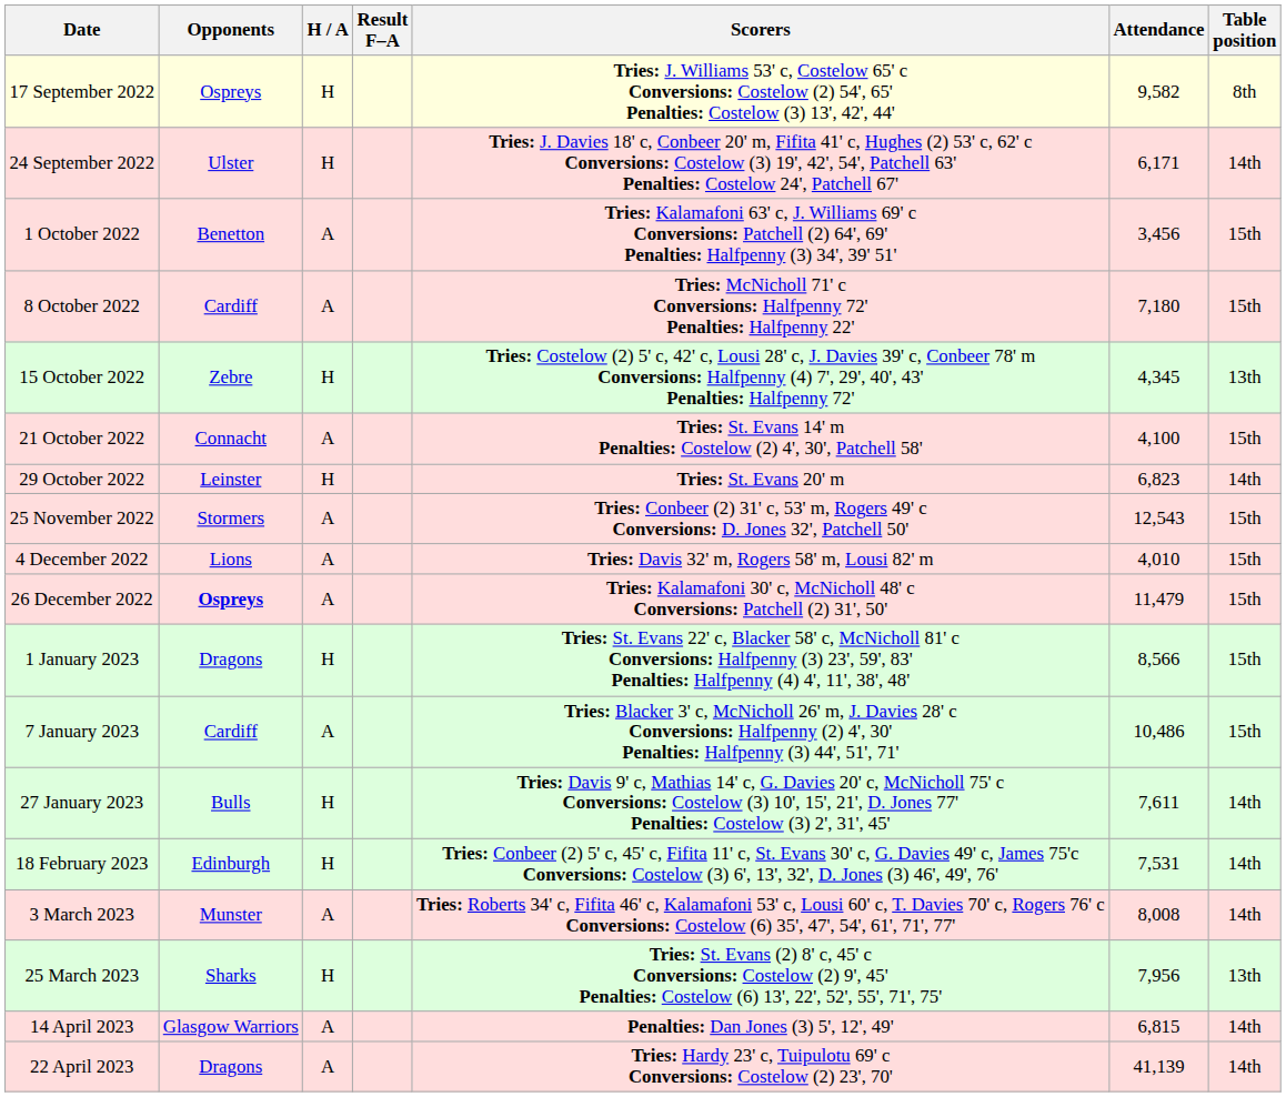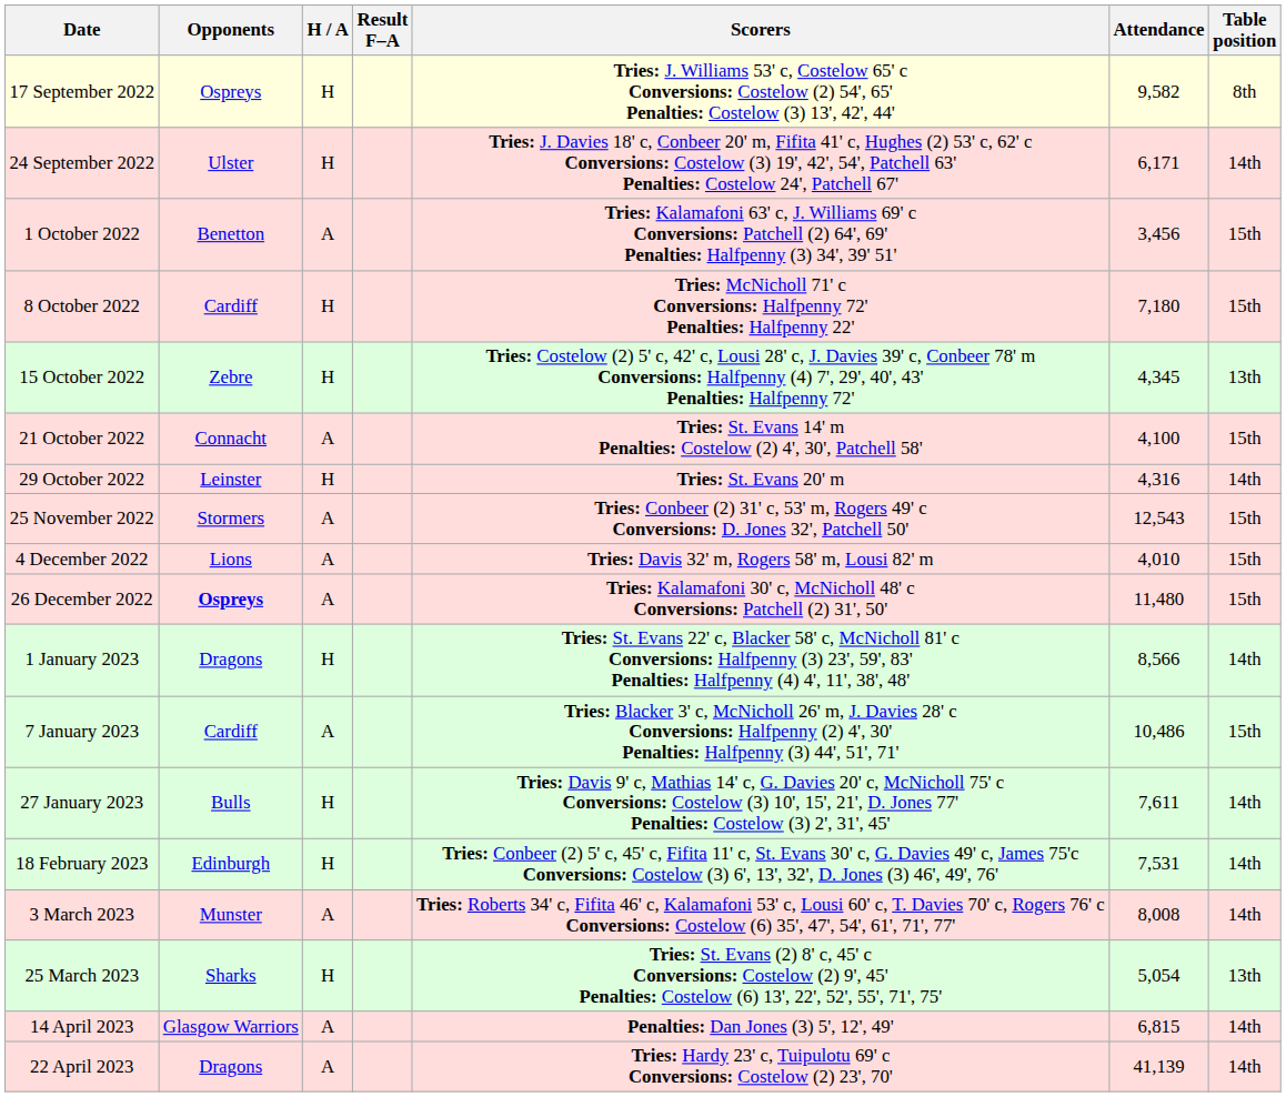 <table class="wikitable" style="text-align:center">
 <tr>
 <th>Date</th>
 <th>Opponents</th>
 <th>H / A</th>
 <th>Result<br>F–A</th>
 <th>Scorers</th>
 <th>Attendance</th>
 <th>Table<br>position</th>
 </tr>
 <tr bgcolor="#ffffdd">
 <td>17 September 2022</td>
 <td><a href='#'>Ospreys</a></td>
 <td>H</td>
 <td></td>
 <td><strong>Tries:</strong> <a href='#'>J. Williams</a> 53' c, <a href='#'>Costelow</a> 65' c<br><strong>Conversions:</strong> <a href='#'>Costelow</a> (2) 54', 65'<br><strong>Penalties:</strong> <a href='#'>Costelow</a> (3) 13', 42', 44'</td>
 <td>9,582</td>
 <td>8th</td>
 </tr>
 <tr bgcolor="#ffdddd">
 <td>24 September 2022</td>
 <td><a href='#'>Ulster</a></td>
 <td>H</td>
 <td></td>
 <td><strong>Tries:</strong> <a href='#'>J. Davies</a> 18' c, <a href='#'>Conbeer</a> 20' m, <a href='#'>Fifita</a> 41' c, <a href='#'>Hughes</a> (2) 53' c, 62' c<br><strong>Conversions:</strong> <a href='#'>Costelow</a> (3) 19', 42', 54', <a href='#'>Patchell</a> 63'<br><strong>Penalties:</strong> <a href='#'>Costelow</a> 24', <a href='#'>Patchell</a> 67'</td>
 <td>6,171</td>
 <td>14th</td>
 </tr>
 <tr bgcolor="#ffdddd">
 <td>1 October 2022</td>
 <td><a href='#'>Benetton</a></td>
 <td>A</td>
 <td></td>
 <td><strong>Tries:</strong> <a href='#'>Kalamafoni</a> 63' c, <a href='#'>J. Williams</a> 69' c<br><strong>Conversions:</strong> <a href='#'>Patchell</a> (2) 64', 69'<br><strong>Penalties:</strong> <a href='#'>Halfpenny</a> (3) 34', 39' 51'</td>
 <td>3,456</td>
 <td>15th</td>
 </tr>
 <tr bgcolor="#ffdddd">
 <td>8 October 2022</td>
 <td><a href='#'>Cardiff</a></td>
-<td>A</td>
+<td>H</td>
 <td></td>
 <td><strong>Tries:</strong> <a href='#'>McNicholl</a> 71' c<br><strong>Conversions:</strong> <a href='#'>Halfpenny</a> 72'<br><strong>Penalties:</strong> <a href='#'>Halfpenny</a> 22'</td>
 <td>7,180</td>
 <td>15th</td>
 </tr>
 <tr bgcolor="#ddffdd">
 <td>15 October 2022</td>
 <td><a href='#'>Zebre</a></td>
 <td>H</td>
 <td></td>
 <td><strong>Tries:</strong> <a href='#'>Costelow</a> (2) 5' c, 42' c, <a href='#'>Lousi</a> 28' c, <a href='#'>J. Davies</a> 39' c, <a href='#'>Conbeer</a> 78' m<br><strong>Conversions:</strong> <a href='#'>Halfpenny</a> (4) 7', 29', 40', 43'<br><strong>Penalties:</strong> <a href='#'>Halfpenny</a> 72'</td>
 <td>4,345</td>
 <td>13th</td>
 </tr>
 <tr bgcolor="#ffdddd">
 <td>21 October 2022</td>
 <td><a href='#'>Connacht</a></td>
 <td>A</td>
 <td></td>
 <td><strong>Tries:</strong> <a href='#'>St. Evans</a> 14' m<br><strong>Penalties:</strong> <a href='#'>Costelow</a> (2) 4', 30', <a href='#'>Patchell</a> 58'</td>
 <td>4,100</td>
 <td>15th</td>
 </tr>
 <tr bgcolor="#ffdddd">
 <td>29 October 2022</td>
 <td><a href='#'>Leinster</a></td>
 <td>H</td>
 <td></td>
 <td><strong>Tries:</strong> <a href='#'>St. Evans</a> 20' m</td>
-<td>6,823</td>
+<td>4,316</td>
 <td>14th</td>
 </tr>
 <tr bgcolor="#ffdddd">
 <td>25 November 2022</td>
 <td><a href='#'>Stormers</a></td>
 <td>A</td>
 <td></td>
 <td><strong>Tries:</strong> <a href='#'>Conbeer</a> (2) 31' c, 53' m, <a href='#'>Rogers</a> 49' c<br><strong>Conversions:</strong> <a href='#'>D. Jones</a> 32', <a href='#'>Patchell</a> 50'</td>
 <td>12,543</td>
 <td>15th</td>
 </tr>
 <tr bgcolor="#ffdddd">
 <td>4 December 2022</td>
 <td><a href='#'>Lions</a></td>
 <td>A</td>
 <td></td>
 <td><strong>Tries:</strong> <a href='#'>Davis</a> 32' m, <a href='#'>Rogers</a> 58' m, <a href='#'>Lousi</a> 82' m</td>
 <td>4,010</td>
 <td>15th</td>
 </tr>
 <tr bgcolor="#ffdddd">
 <td>26 December 2022</td>
 <td><strong><a href='#'>Ospreys</a></strong></td>
 <td>A</td>
 <td></td>
 <td><strong>Tries:</strong> <a href='#'>Kalamafoni</a> 30' c, <a href='#'>McNicholl</a> 48' c<br><strong>Conversions:</strong> <a href='#'>Patchell</a> (2) 31', 50'</td>
-<td>11,479</td>
+<td>11,480</td>
 <td>15th</td>
 </tr>
 <tr bgcolor="#ddffdd">
 <td>1 January 2023</td>
 <td><a href='#'>Dragons</a></td>
 <td>H</td>
 <td></td>
 <td><strong>Tries:</strong> <a href='#'>St. Evans</a> 22' c, <a href='#'>Blacker</a> 58' c, <a href='#'>McNicholl</a> 81' c<br><strong>Conversions:</strong> <a href='#'>Halfpenny</a> (3) 23', 59', 83'<br><strong>Penalties:</strong> <a href='#'>Halfpenny</a> (4) 4', 11', 38', 48'</td>
 <td>8,566</td>
-<td>15th</td>
+<td>14th</td>
 </tr>
 <tr bgcolor="#ddffdd">
 <td>7 January 2023</td>
 <td><a href='#'>Cardiff</a></td>
 <td>A</td>
 <td></td>
 <td><strong>Tries:</strong> <a href='#'>Blacker</a> 3' c, <a href='#'>McNicholl</a> 26' m, <a href='#'>J. Davies</a> 28' c<br><strong>Conversions:</strong> <a href='#'>Halfpenny</a> (2) 4', 30'<br><strong>Penalties:</strong> <a href='#'>Halfpenny</a> (3) 44', 51', 71'</td>
 <td>10,486</td>
 <td>15th</td>
 </tr>
 <tr bgcolor="#ddffdd">
 <td>27 January 2023</td>
 <td><a href='#'>Bulls</a></td>
 <td>H</td>
 <td></td>
 <td><strong>Tries:</strong> <a href='#'>Davis</a> 9' c, <a href='#'>Mathias</a> 14' c, <a href='#'>G. Davies</a> 20' c, <a href='#'>McNicholl</a> 75' c <br><strong>Conversions:</strong> <a href='#'>Costelow</a> (3) 10', 15', 21', <a href='#'>D. Jones</a> 77'<br><strong>Penalties:</strong> <a href='#'>Costelow</a> (3) 2', 31', 45'</td>
 <td>7,611</td>
 <td>14th</td>
 </tr>
 <tr bgcolor="#ddffdd">
 <td>18 February 2023</td>
 <td><a href='#'>Edinburgh</a></td>
 <td>H</td>
 <td></td>
 <td><strong>Tries:</strong> <a href='#'>Conbeer</a> (2) 5' c, 45' c, <a href='#'>Fifita</a> 11' c, <a href='#'>St. Evans</a> 30' c, <a href='#'>G. Davies</a> 49' c, <a href='#'>James</a> 75'c<br><strong>Conversions:</strong> <a href='#'>Costelow</a> (3) 6', 13', 32', <a href='#'>D. Jones</a> (3) 46', 49', 76'</td>
 <td>7,531</td>
 <td>14th</td>
 </tr>
 <tr bgcolor="#ffdddd">
 <td>3 March 2023</td>
 <td><a href='#'>Munster</a></td>
 <td>A</td>
 <td></td>
 <td><strong>Tries:</strong> <a href='#'>Roberts</a> 34' c, <a href='#'>Fifita</a> 46' c, <a href='#'>Kalamafoni</a> 53' c, <a href='#'>Lousi</a> 60' c, <a href='#'>T. Davies</a> 70' c, <a href='#'>Rogers</a> 76' c<br><strong>Conversions:</strong> <a href='#'>Costelow</a> (6) 35', 47', 54', 61', 71', 77'</td>
 <td>8,008</td>
 <td>14th</td>
 </tr>
 <tr bgcolor="#ddffdd">
 <td>25 March 2023</td>
 <td><a href='#'>Sharks</a></td>
 <td>H</td>
 <td></td>
 <td><strong>Tries:</strong> <a href='#'>St. Evans</a> (2) 8' c, 45' c<br><strong>Conversions:</strong> <a href='#'>Costelow</a> (2) 9', 45'<br><strong>Penalties:</strong> <a href='#'>Costelow</a> (6) 13', 22', 52', 55', 71', 75'</td>
-<td>7,956</td>
+<td>5,054</td>
 <td>13th</td>
 </tr>
 <tr bgcolor="#ffdddd">
 <td>14 April 2023</td>
 <td><a href='#'>Glasgow Warriors</a></td>
 <td>A</td>
 <td></td>
 <td><strong>Penalties:</strong> <a href='#'>Dan Jones</a> (3) 5', 12', 49'</td>
 <td>6,815</td>
 <td>14th</td>
 </tr>
 <tr bgcolor="#ffdddd">
 <td>22 April 2023</td>
 <td><a href='#'>Dragons</a></td>
 <td>A</td>
 <td></td>
 <td><strong>Tries:</strong> <a href='#'>Hardy</a> 23' c, <a href='#'>Tuipulotu</a> 69' c<br><strong>Conversions:</strong> <a href='#'>Costelow</a> (2) 23', 70'</td>
 <td>41,139</td>
 <td>14th</td>
 </tr>
 </table>
